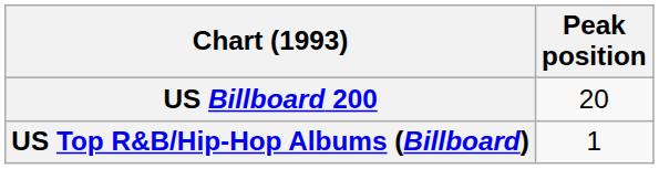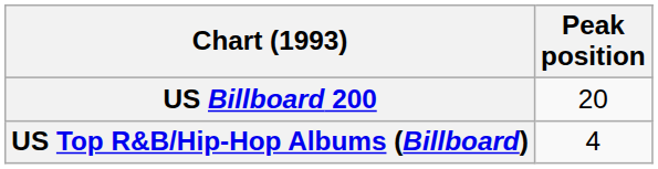 <table class="wikitable sortable plainrowheaders" style="text-align:center">
 <tr>
 <th scope="col">Chart (1993)</th>
 <th scope="col">Peak<br> position</th>
 </tr>
 <tr>
 <th scope="row">US <a href='#'><em>Billboard</em> 200</a></th>
 <td>20</td>
 </tr>
 <tr>
 <th scope="row">US <a href='#'>Top R&B/Hip-Hop Albums</a> (<em><a href='#'>Billboard</a></em>)</th>
-<td>1</td>
+<td>4</td>
 </tr>
 </table>
